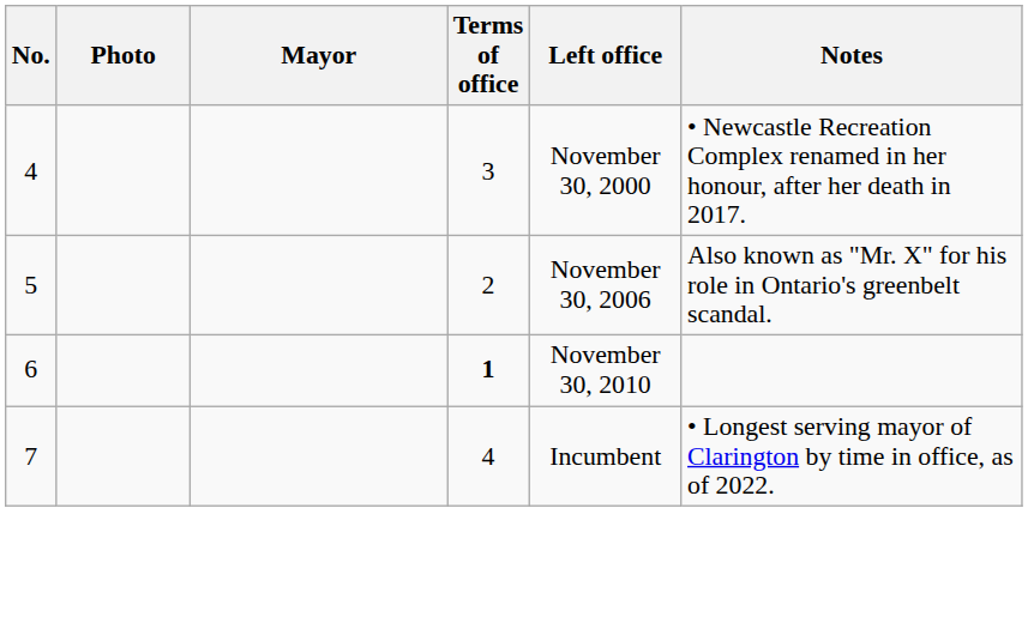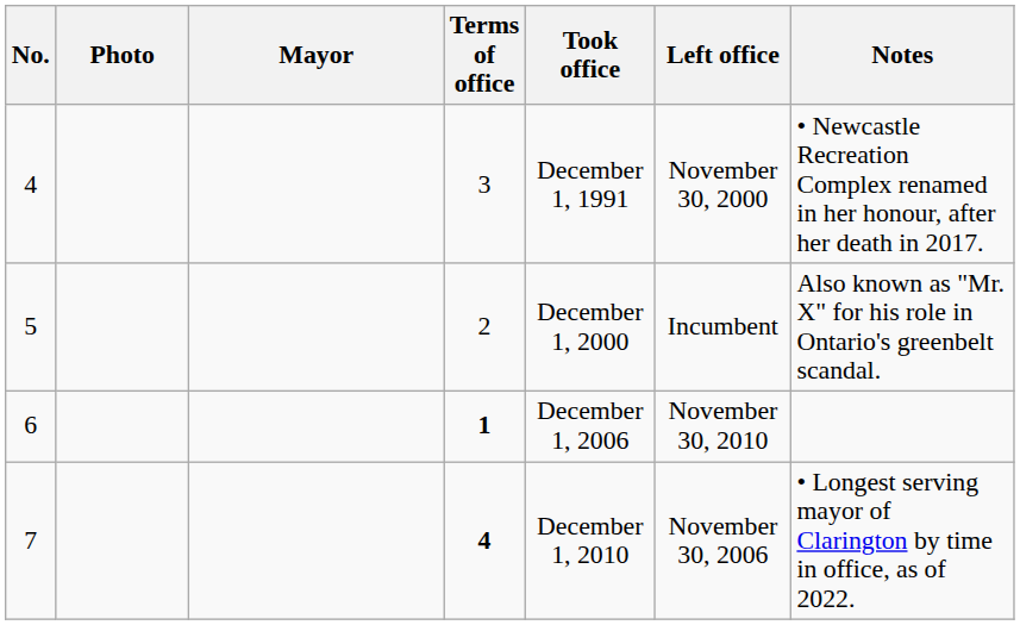 <table class="sortable wikitable" style="text-align:left; font-size:100%; width:100%;">
 <tr>
 <th width="4em">No.</th>
 <th width="75px">Photo</th>
 <th width="150px">Mayor<br></th>
 <th width="10em">Terms of office</th>
+<th>Took office</th>
 <th>Left office</th>
 <th>Notes</th>
 </tr>
 <tr align="center">
 <td>4</td>
 <td></td>
 <td><br></td>
 <td align="center">3</td>
+<td>December 1, 1991</td>
 <td>November 30, 2000</td>
 <td align="left">• Newcastle Recreation Complex renamed in her honour, after her death in 2017.</td>
 </tr>
 <tr align="center">
 <td>5</td>
 <td></td>
 <td><br></td>
 <td align="center">2</td>
-<td>November 30, 2006</td>
+<td>December 1, 2000</td>
+<td>Incumbent</td>
 <td align="left"988>Also known as "Mr. X" for his role in Ontario's greenbelt scandal.</td>
 </tr>
 <tr align="center">
 <td>6</td>
 <td></td>
 <td><br></td>
 <td align="center"><strong>1</strong></td>
+<td>December 1, 2006</td>
 <td>November 30, 2010</td>
 <td align="left"></td>
 </tr>
 <tr align="center">
 <td>7</td>
 <td></td>
 <td><br></td>
-<td align="center">4</td>
-<td>Incumbent</td>
+<td align="center"><strong>4</strong></td>
+<td>December 1, 2010</td>
+<td>November 30, 2006</td>
 <td align="left">• Longest serving mayor of <a href='#'>Clarington</a> by time in office, as of 2022.</td>
 </tr>
 </table>
